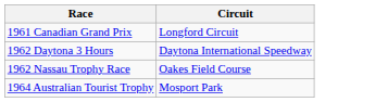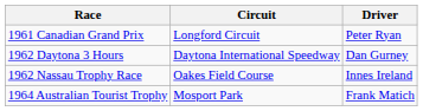 <table class="wikitable">
 <tr>
 <th>Race</th>
 <th>Circuit</th>
+<th>Driver</th>
 </tr>
 <tr>
 <td><a href='#'>1961 Canadian Grand Prix</a></td>
 <td><a href='#'>Longford Circuit</a></td>
+<td><a href='#'>Peter Ryan</a></td>
 </tr>
 <tr>
 <td><a href='#'>1962 Daytona 3 Hours</a></td>
 <td><a href='#'>Daytona International Speedway</a></td>
+<td><a href='#'>Dan Gurney</a></td>
 </tr>
 <tr>
 <td><a href='#'>1962 Nassau Trophy Race</a></td>
 <td><a href='#'>Oakes Field Course</a></td>
+<td><a href='#'>Innes Ireland</a></td>
 </tr>
 <tr>
 <td><a href='#'>1964 Australian Tourist Trophy</a></td>
 <td><a href='#'>Mosport Park</a></td>
+<td><a href='#'>Frank Matich</a></td>
 </tr>
 </table>
